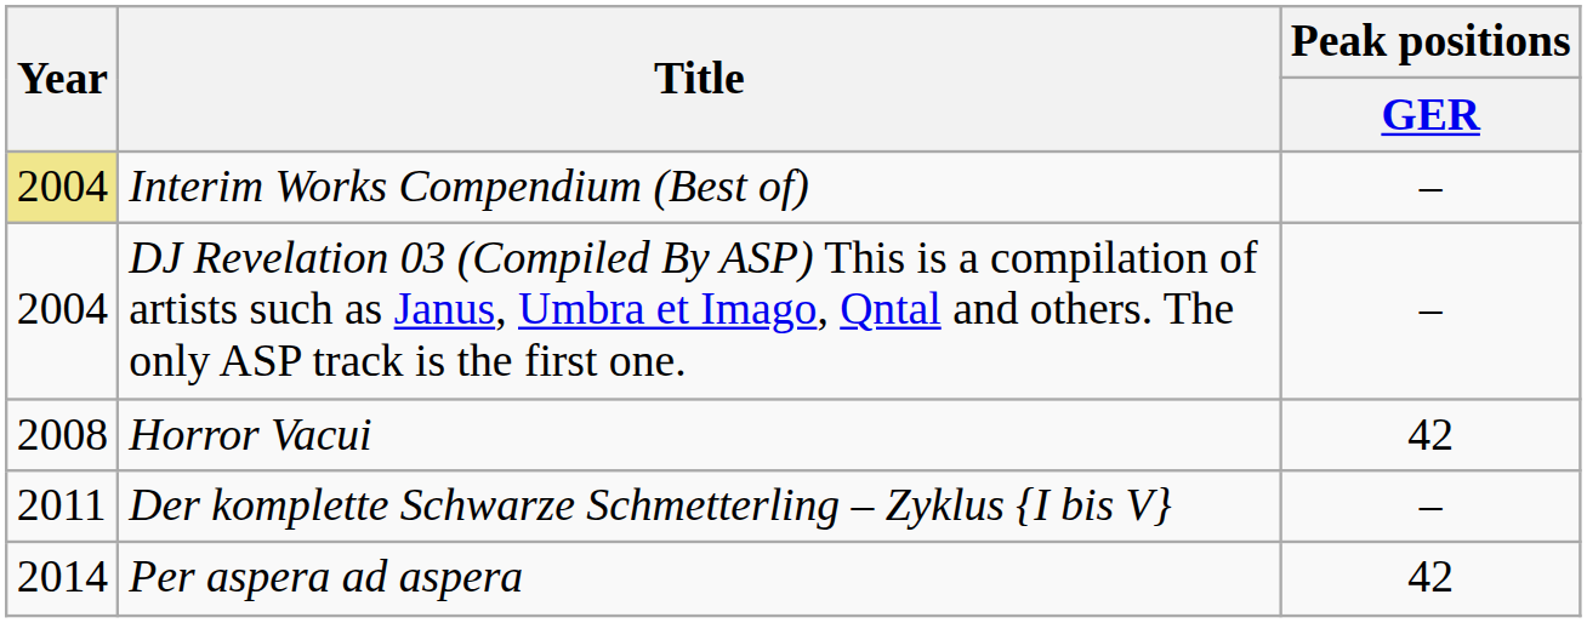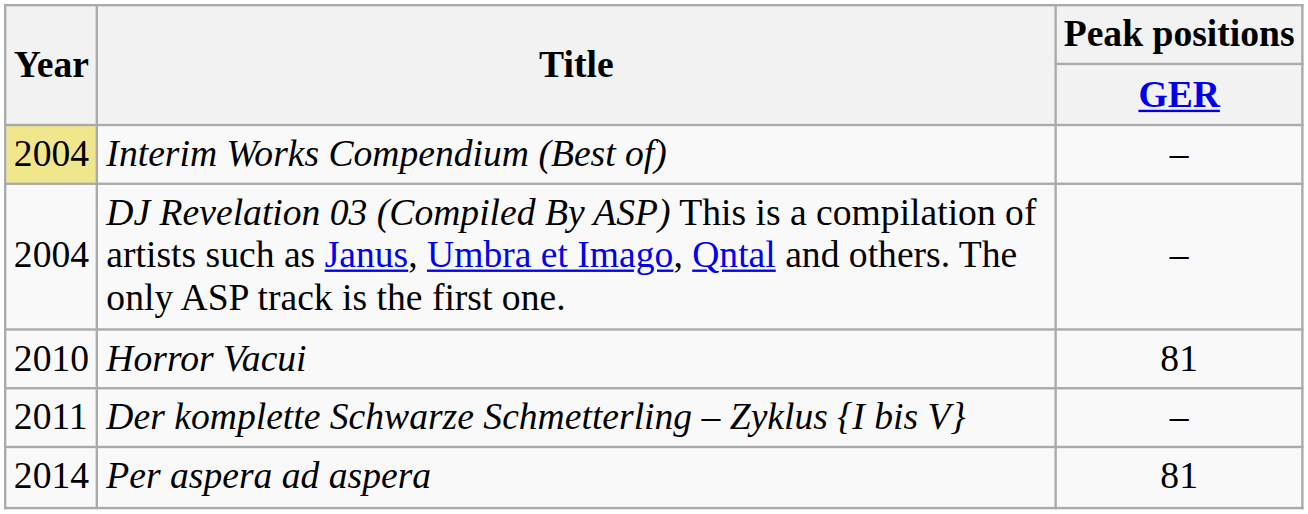 <table class="wikitable">
 <tr>
 <th rowspan="2">Year</th>
 <th rowspan="2" width="400">Title</th>
 <th colspan="2">Peak positions</th>
 </tr>
 <tr>
 <th><a href='#'>GER</a></th>
 </tr>
 <tr>
 <td style="background: khaki;">2004</td>
 <td><em>Interim Works Compendium (Best of)</em></td>
 <td align="center">–</td>
 </tr>
 <tr>
 <td>2004</td>
 <td><em>DJ Revelation 03 (Compiled By ASP)</em> This is a compilation of artists such as <a href='#'>Janus</a>, <a href='#'>Umbra et Imago</a>, <a href='#'>Qntal</a> and others. The only ASP track is the first one.</td>
 <td align="center">–</td>
 </tr>
 <tr>
-<td>2008</td>
+<td>2010</td>
 <td><em>Horror Vacui</em></td>
-<td align="center">42</td>
+<td align="center">81</td>
 </tr>
 <tr>
 <td>2011</td>
 <td><em>Der komplette Schwarze Schmetterling – Zyklus {I bis V}</em></td>
 <td align="center">–</td>
 </tr>
 <tr>
 <td>2014</td>
 <td><em>Per aspera ad aspera</em></td>
-<td align="center">42</td>
+<td align="center">81</td>
 </tr>
 </table>
